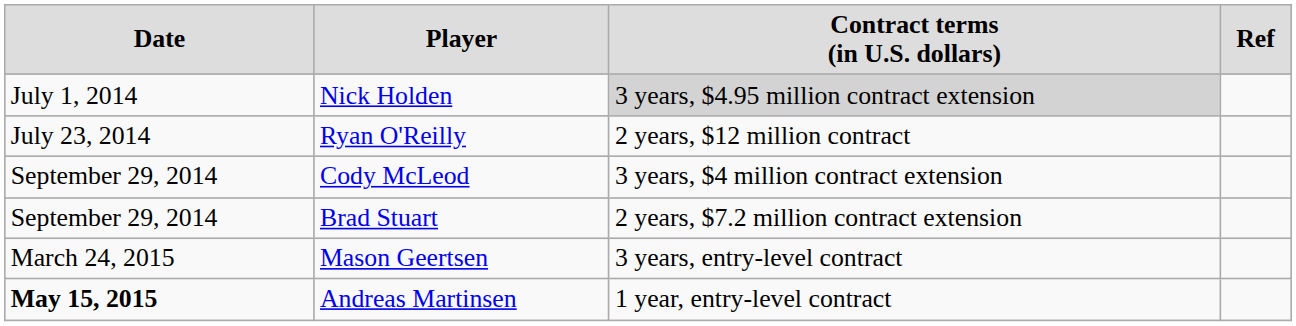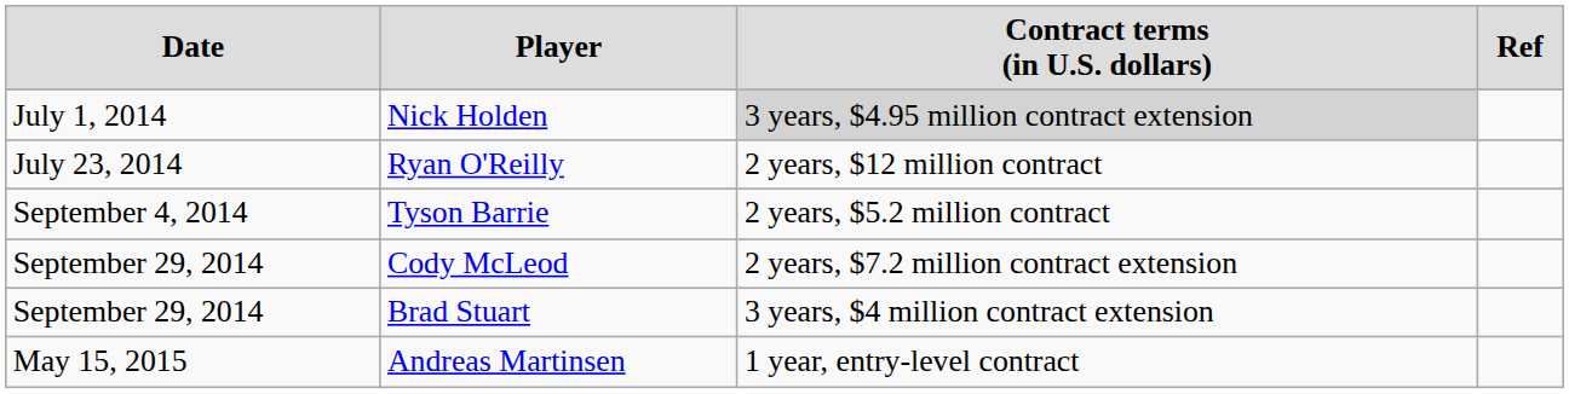 <table class="wikitable" style="border-collapse: collapse; width: 50em; padding: 3;">
 <tr align="center" bgcolor="#dddddd">
 <td><strong>Date</strong></td>
 <td><strong>Player</strong></td>
 <td><strong>Contract terms</strong><br><strong>(in U.S. dollars)</strong></td>
 <td><strong>Ref</strong></td>
 </tr>
 <tr>
 <td>July 1, 2014</td>
 <td><a href='#'>Nick Holden</a></td>
 <td style="background: lightgrey;">3 years, $4.95 million contract extension</td>
 <td></td>
 </tr>
 <tr>
 <td>July 23, 2014</td>
 <td><a href='#'>Ryan O'Reilly</a></td>
 <td>2 years, $12 million contract</td>
 <td></td>
 </tr>
 <tr>
+<td>September 4, 2014</td>
+<td><a href='#'>Tyson Barrie</a></td>
+<td>2 years, $5.2 million contract</td>
+<td></td>
+</tr>
+<tr>
 <td>September 29, 2014</td>
 <td><a href='#'>Cody McLeod</a></td>
-<td>3 years, $4 million contract extension</td>
+<td>2 years, $7.2 million contract extension</td>
 <td></td>
 </tr>
 <tr>
 <td>September 29, 2014</td>
 <td><a href='#'>Brad Stuart</a></td>
-<td>2 years, $7.2 million contract extension</td>
+<td>3 years, $4 million contract extension</td>
 <td></td>
 </tr>
 <tr>
-<td>March 24, 2015</td>
-<td><a href='#'>Mason Geertsen</a></td>
-<td>3 years, entry-level contract</td>
-<td></td>
-</tr>
-<tr>
-<td><strong>May 15, 2015</strong></td>
+<td>May 15, 2015</td>
 <td><a href='#'>Andreas Martinsen</a></td>
 <td>1 year, entry-level contract</td>
 <td></td>
 </tr>
 </table>
